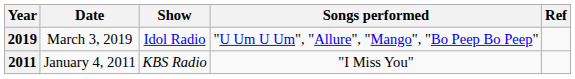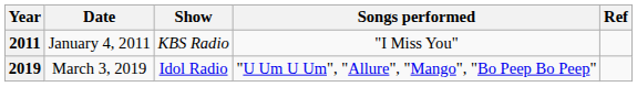 <table class="wikitable plainrowheaders" style="text-align:center;">
 <tr>
 <th>Year</th>
 <th>Date</th>
 <th>Show</th>
 <th>Songs performed</th>
 <th>Ref</th>
 </tr>
 <tr>
+<th scope="row">2011</th>
+<td>January 4, 2011</td>
+<td><em>KBS Radio</em></td>
+<td>"I Miss You"</td>
+<td></td>
+</tr>
+<tr>
 <th scope="row">2019</th>
 <td>March 3, 2019</td>
 <td><a href='#'>Idol Radio</a></td>
 <td>"<a href='#'>U Um U Um</a>", "<a href='#'>Allure</a>", "<a href='#'>Mango</a>", "<a href='#'>Bo Peep Bo Peep</a>"</td>
 <td></td>
 </tr>
-<tr>
-<th scope="row">2011</th>
-<td>January 4, 2011</td>
-<td><em>KBS Radio</em></td>
-<td>"I Miss You"</td>
-<td></td>
-</tr>
 </table>
